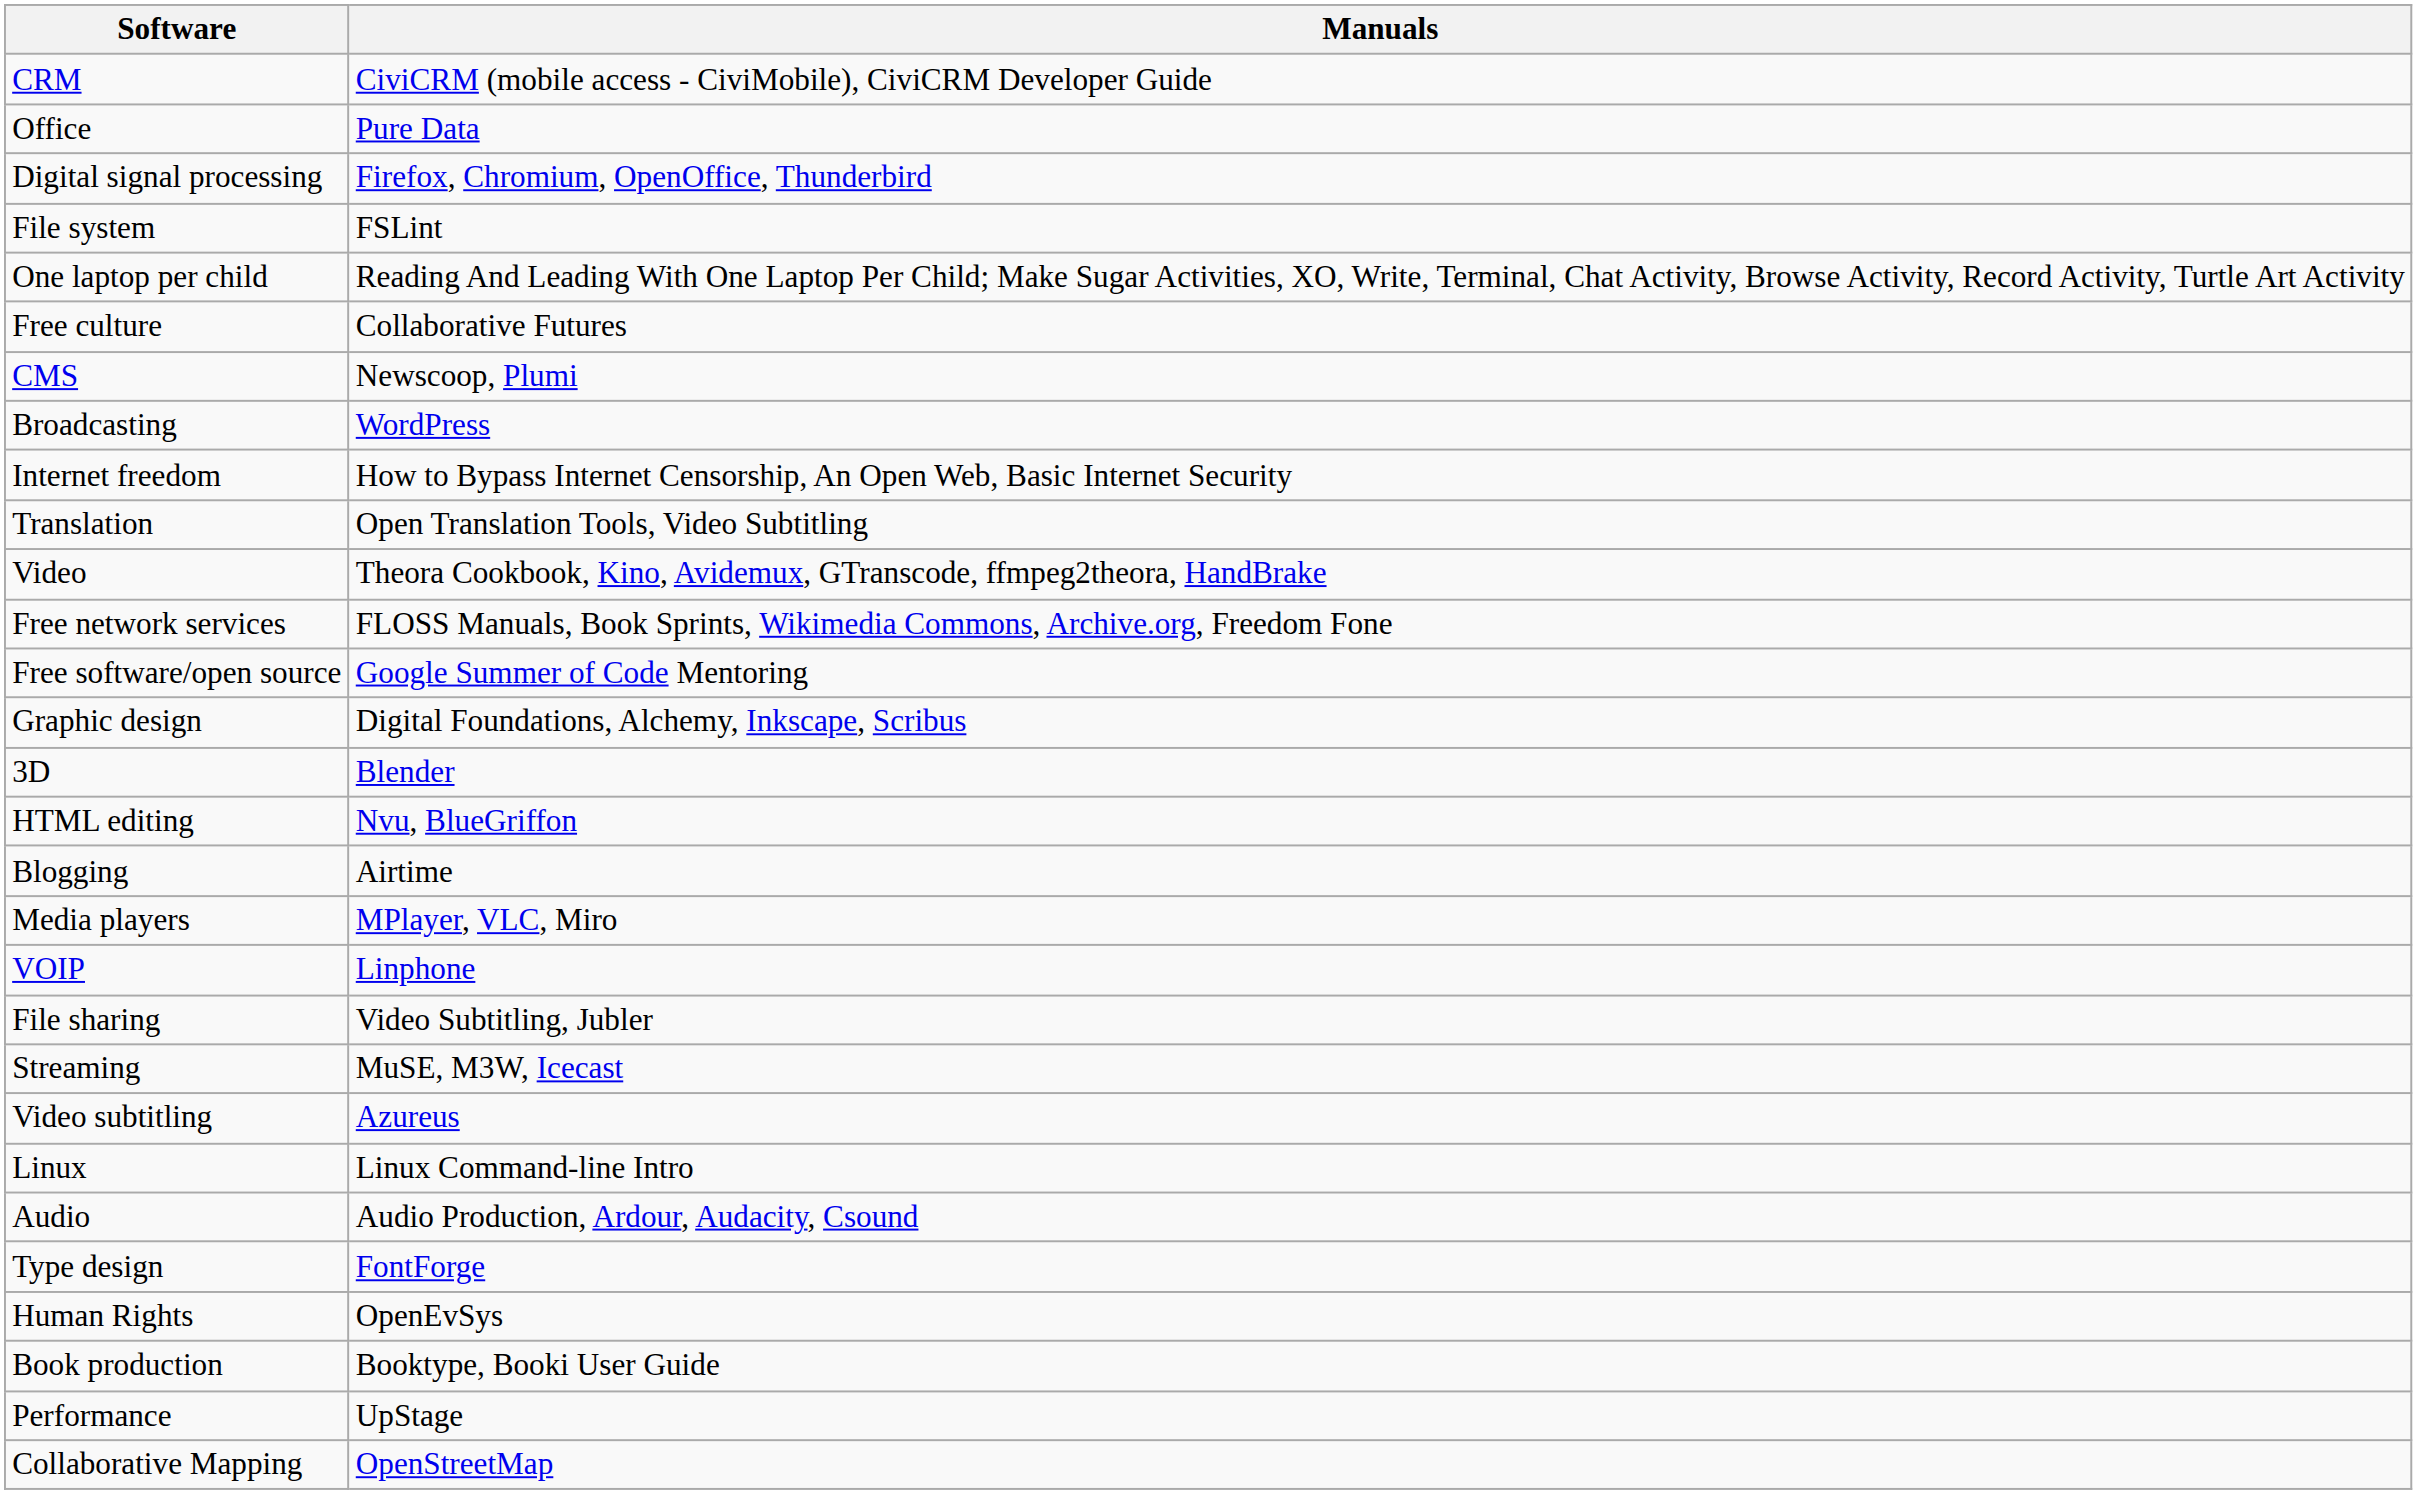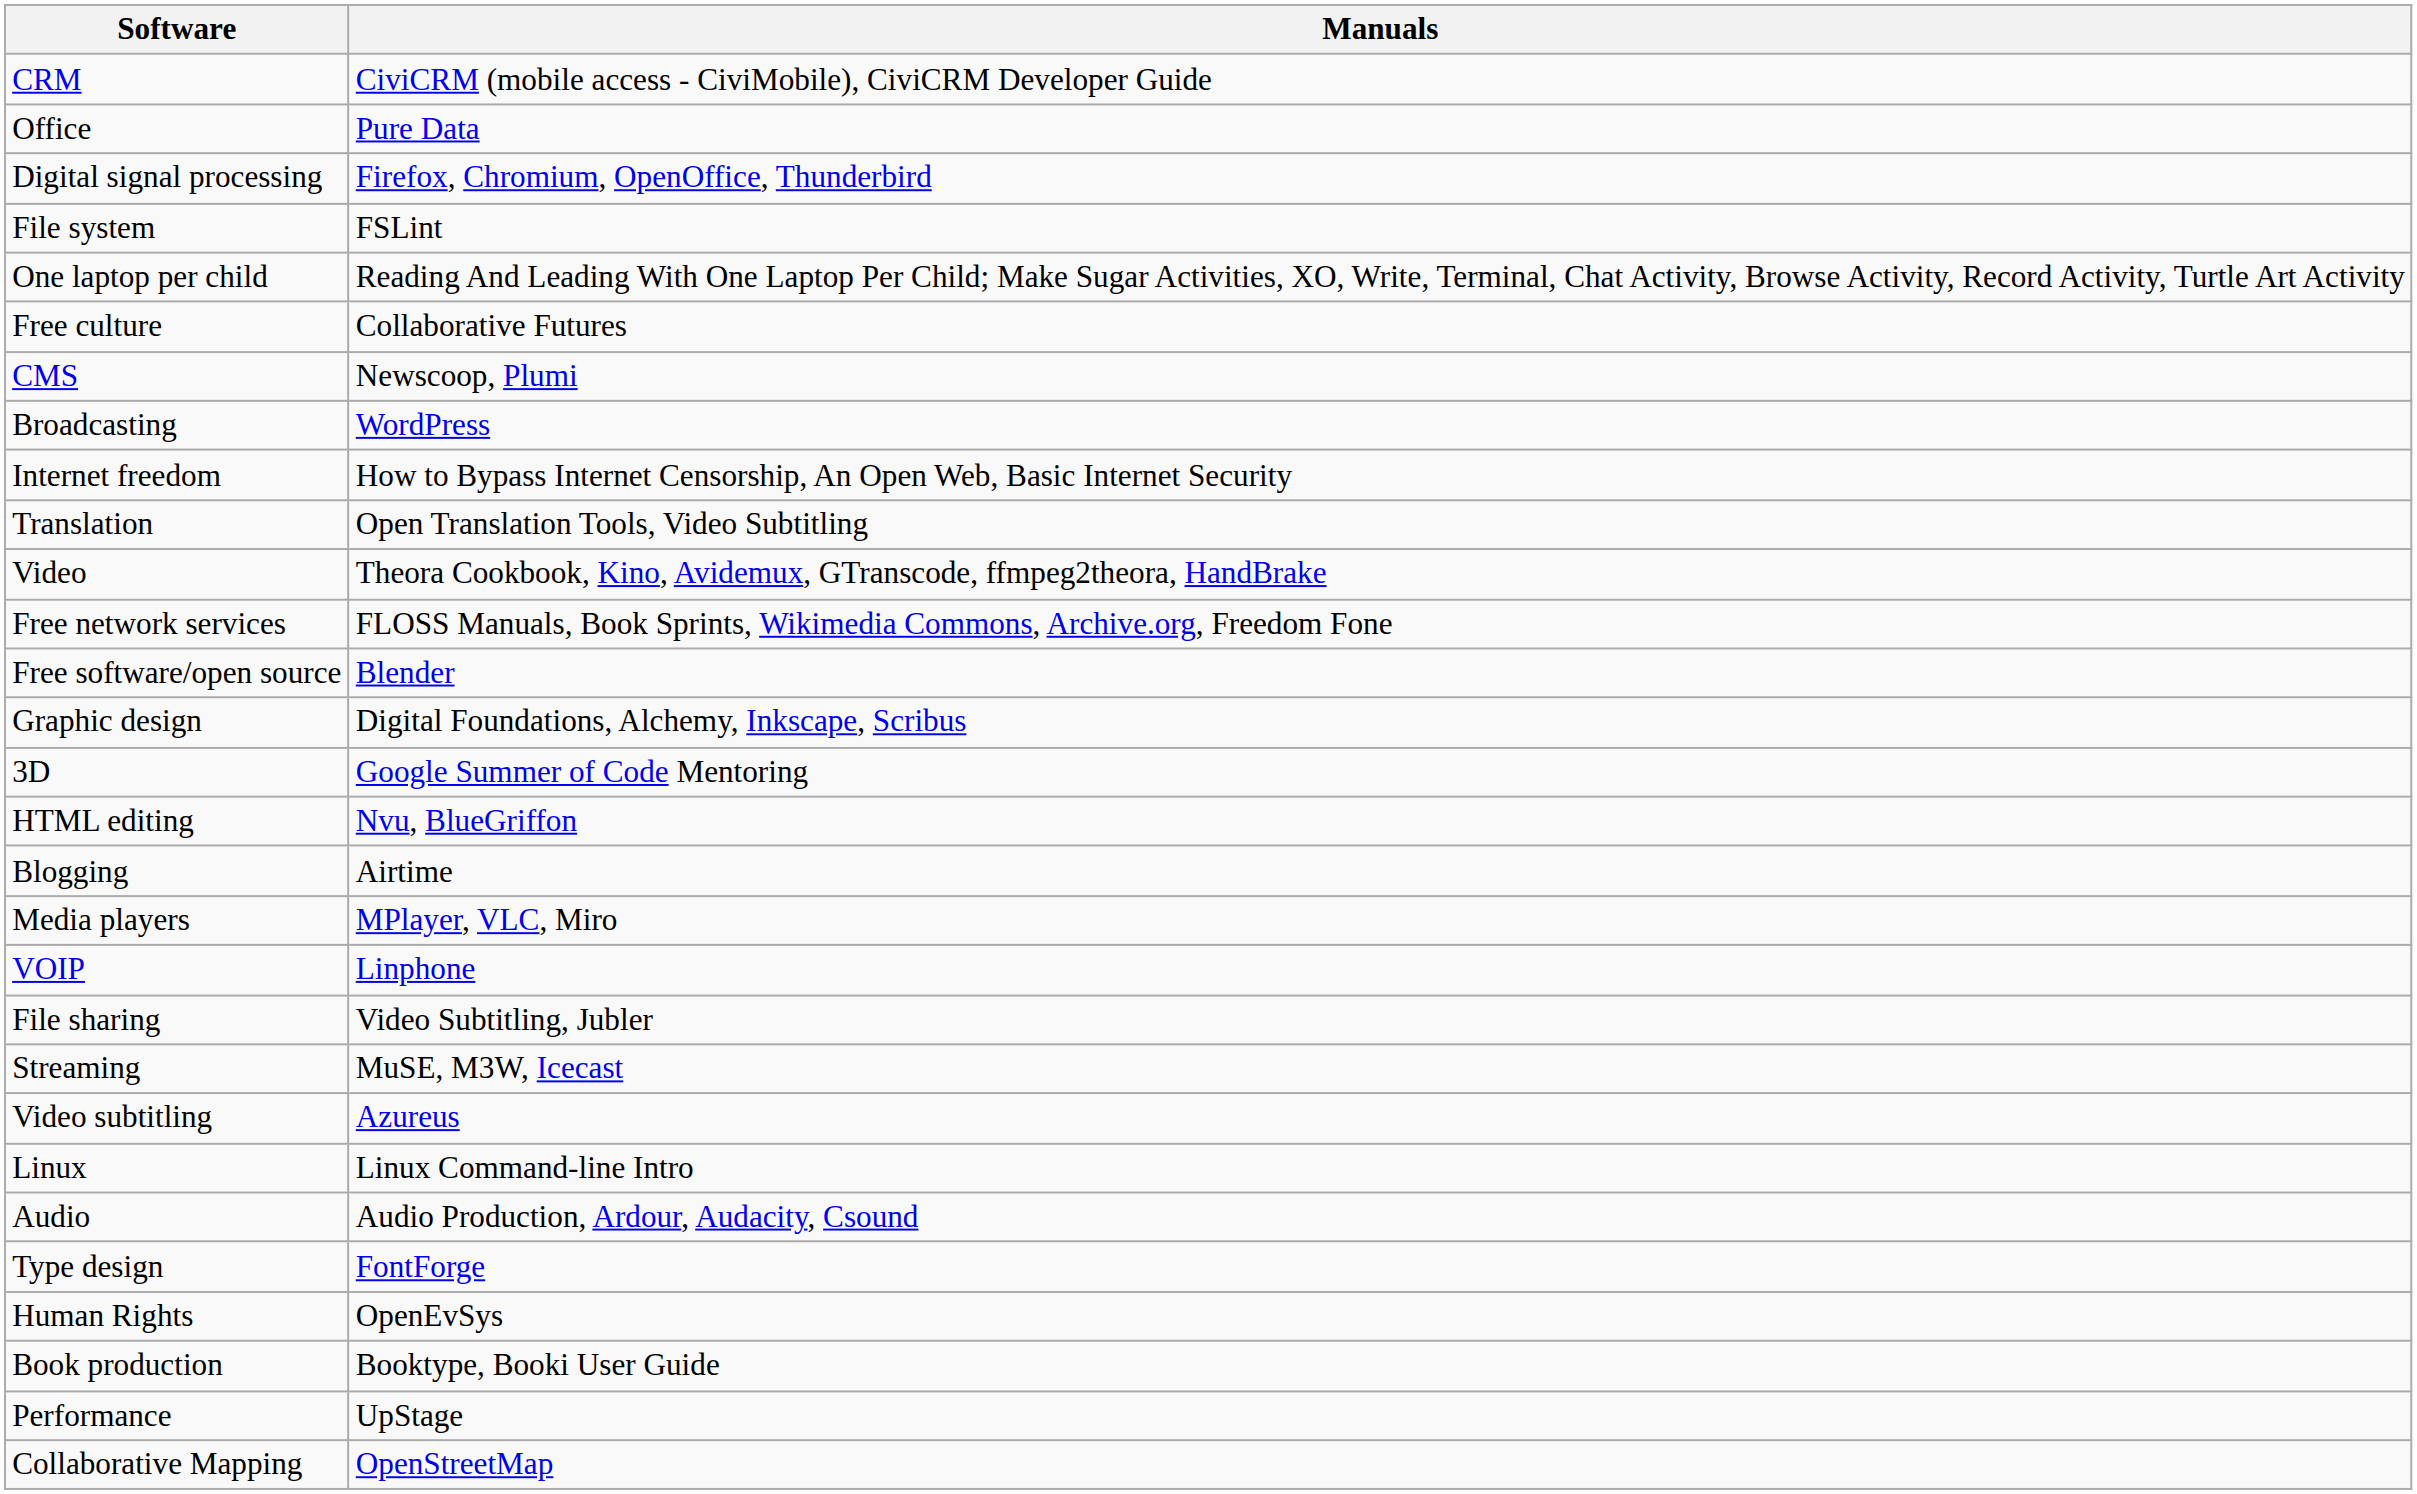 <table class="wikitable">
 <tr>
 <th>Software</th>
 <th>Manuals</th>
 </tr>
 <tr>
 <td><a href='#'>CRM</a></td>
 <td><a href='#'>CiviCRM</a> (mobile access - CiviMobile), CiviCRM Developer Guide</td>
 </tr>
 <tr>
 <td>Office</td>
 <td><a href='#'>Pure Data</a></td>
 </tr>
 <tr>
 <td>Digital signal processing</td>
 <td><a href='#'>Firefox</a>, <a href='#'>Chromium</a>, <a href='#'>OpenOffice</a>, <a href='#'>Thunderbird</a></td>
 </tr>
 <tr>
 <td>File system</td>
 <td>FSLint</td>
 </tr>
 <tr>
 <td>One laptop per child</td>
 <td>Reading And Leading With One Laptop Per Child; Make Sugar Activities, XO, Write, Terminal, Chat Activity, Browse Activity, Record Activity, Turtle Art Activity</td>
 </tr>
 <tr>
 <td>Free culture</td>
 <td>Collaborative Futures</td>
 </tr>
 <tr>
 <td><a href='#'>CMS</a></td>
 <td>Newscoop, <a href='#'>Plumi</a></td>
 </tr>
 <tr>
 <td>Broadcasting</td>
 <td><a href='#'>WordPress</a></td>
 </tr>
 <tr>
 <td>Internet freedom</td>
 <td>How to Bypass Internet Censorship, An Open Web, Basic Internet Security</td>
 </tr>
 <tr>
 <td>Translation</td>
 <td>Open Translation Tools, Video Subtitling</td>
 </tr>
 <tr>
 <td>Video</td>
 <td>Theora Cookbook, <a href='#'>Kino</a>, <a href='#'>Avidemux</a>, GTranscode, ffmpeg2theora, <a href='#'>HandBrake</a></td>
 </tr>
 <tr>
 <td>Free network services</td>
 <td>FLOSS Manuals, Book Sprints, <a href='#'>Wikimedia Commons</a>, <a href='#'>Archive.org</a>, Freedom Fone</td>
 </tr>
 <tr>
 <td>Free software/open source</td>
-<td><a href='#'>Google Summer of Code</a> Mentoring</td>
+<td><a href='#'>Blender</a></td>
 </tr>
 <tr>
 <td>Graphic design</td>
 <td>Digital Foundations, Alchemy, <a href='#'>Inkscape</a>, <a href='#'>Scribus</a></td>
 </tr>
 <tr>
 <td>3D</td>
-<td><a href='#'>Blender</a></td>
+<td><a href='#'>Google Summer of Code</a> Mentoring</td>
 </tr>
 <tr>
 <td>HTML editing</td>
 <td><a href='#'>Nvu</a>, <a href='#'>BlueGriffon</a></td>
 </tr>
 <tr>
 <td>Blogging</td>
 <td>Airtime</td>
 </tr>
 <tr>
 <td>Media players</td>
 <td><a href='#'>MPlayer</a>, <a href='#'>VLC</a>, Miro</td>
 </tr>
 <tr>
 <td><a href='#'>VOIP</a></td>
 <td><a href='#'>Linphone</a></td>
 </tr>
 <tr>
 <td>File sharing</td>
 <td>Video Subtitling, Jubler</td>
 </tr>
 <tr>
 <td>Streaming</td>
 <td>MuSE, M3W, <a href='#'>Icecast</a></td>
 </tr>
 <tr>
 <td>Video subtitling</td>
 <td><a href='#'>Azureus</a></td>
 </tr>
 <tr>
 <td>Linux</td>
 <td>Linux Command-line Intro</td>
 </tr>
 <tr>
 <td>Audio</td>
 <td>Audio Production, <a href='#'>Ardour</a>, <a href='#'>Audacity</a>, <a href='#'>Csound</a></td>
 </tr>
 <tr>
 <td>Type design</td>
 <td><a href='#'>FontForge</a></td>
 </tr>
 <tr>
 <td>Human Rights</td>
 <td>OpenEvSys</td>
 </tr>
 <tr>
 <td>Book production</td>
 <td>Booktype, Booki User Guide</td>
 </tr>
 <tr>
 <td>Performance</td>
 <td>UpStage</td>
 </tr>
 <tr>
 <td>Collaborative Mapping</td>
 <td><a href='#'>OpenStreetMap</a></td>
 </tr>
 </table>
